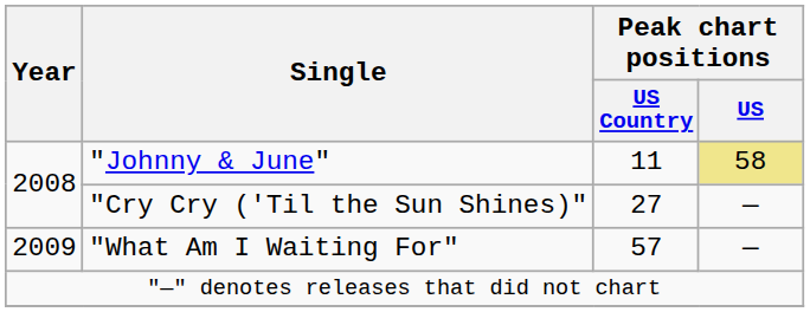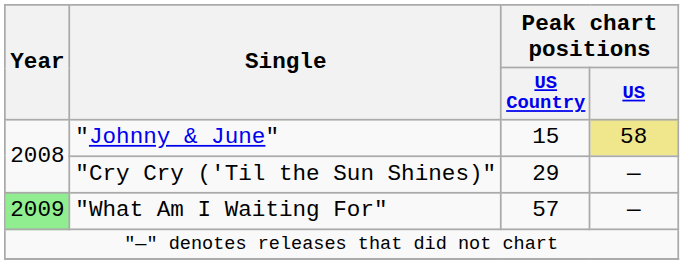 <table class="wikitable" style="text-align:center;">
 <tr>
 <th rowspan="2">Year</th>
 <th rowspan="2">Single</th>
 <th colspan="2">Peak chart<br>positions</th>
 </tr>
 <tr style="font-size:smaller;">
 <th width="45"><a href='#'>US Country</a></th>
 <th width="45"><a href='#'>US</a></th>
 </tr>
 <tr>
 <td rowspan="2">2008</td>
 <td align="left">"<a href='#'>Johnny & June</a>"</td>
-<td>11</td>
+<td>15</td>
 <td style="background: khaki;">58</td>
 </tr>
 <tr>
 <td align="left">"Cry Cry ('Til the Sun Shines)"</td>
-<td>27</td>
+<td>29</td>
 <td>—</td>
 </tr>
 <tr>
-<td>2009</td>
+<td style="background: lightgreen;">2009</td>
 <td align="left">"What Am I Waiting For"</td>
 <td>57</td>
 <td>—</td>
 </tr>
 <tr>
 <td colspan="4" style="font-size:8pt">"—" denotes releases that did not chart</td>
 </tr>
 <tr>
 </tr>
 </table>
